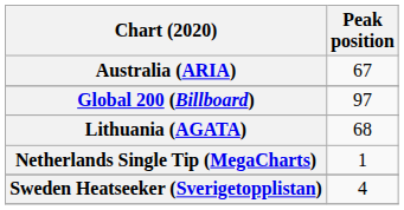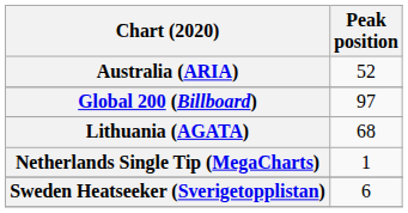 <table class="wikitable sortable plainrowheaders" style="text-align:center">
 <tr>
 <th scope="col">Chart (2020)</th>
 <th scope="col">Peak<br>position</th>
 </tr>
 <tr>
 <th scope="row">Australia (<a href='#'>ARIA</a>)</th>
-<td>67</td>
+<td>52</td>
 </tr>
 <tr>
 </tr>
 <tr>
 <th scope="row"><a href='#'>Global 200</a> (<em><a href='#'>Billboard</a></em>)</th>
 <td>97</td>
 </tr>
 <tr>
 </tr>
 <tr>
 </tr>
 <tr>
 <th scope="row">Lithuania (<a href='#'>AGATA</a>)</th>
 <td>68</td>
 </tr>
 <tr>
 <th scope="row">Netherlands Single Tip (<a href='#'>MegaCharts</a>)</th>
 <td>1</td>
 </tr>
 <tr>
 </tr>
 <tr>
 <th scope="row">Sweden Heatseeker (<a href='#'>Sverigetopplistan</a>)</th>
-<td>4</td>
+<td>6</td>
 </tr>
 <tr>
 </tr>
 </table>
